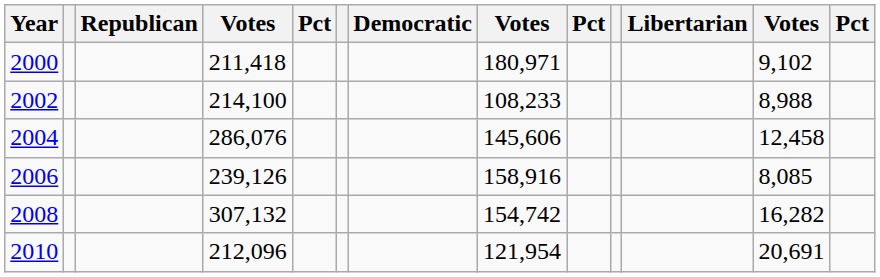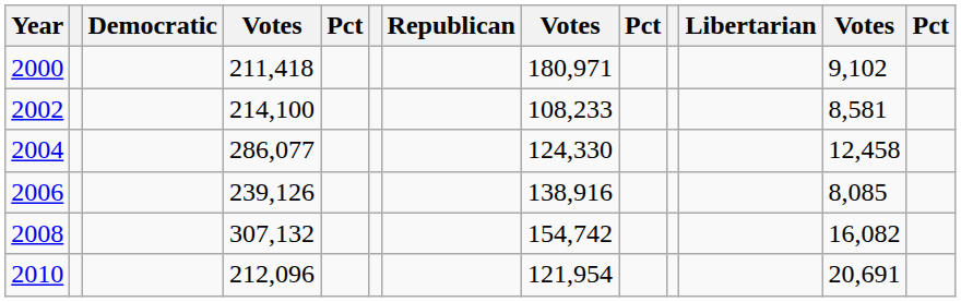 <table class="wikitable">
 <tr>
 <th>Year</th>
 <th></th>
-<th>Republican</th>
+<th>Democratic</th>
 <th>Votes</th>
 <th>Pct</th>
 <th></th>
-<th>Democratic</th>
+<th>Republican</th>
 <th>Votes</th>
 <th>Pct</th>
 <th></th>
 <th>Libertarian</th>
 <th>Votes</th>
 <th>Pct</th>
 </tr>
 <tr>
 <td><a href='#'>2000</a></td>
 <td></td>
 <td></td>
 <td>211,418</td>
 <td></td>
 <td></td>
 <td></td>
 <td>180,971</td>
 <td></td>
 <td></td>
 <td></td>
 <td>9,102</td>
 <td></td>
 </tr>
 <tr>
 <td><a href='#'>2002</a></td>
 <td></td>
 <td></td>
 <td>214,100</td>
 <td></td>
 <td></td>
 <td></td>
 <td>108,233</td>
 <td></td>
 <td></td>
 <td></td>
-<td>8,988</td>
+<td>8,581</td>
 <td></td>
 </tr>
 <tr>
 <td><a href='#'>2004</a></td>
 <td></td>
 <td></td>
-<td>286,076</td>
+<td>286,077</td>
 <td></td>
 <td></td>
 <td></td>
-<td>145,606</td>
+<td>124,330</td>
 <td></td>
 <td></td>
 <td></td>
 <td>12,458</td>
 <td></td>
 </tr>
 <tr>
 <td><a href='#'>2006</a></td>
 <td></td>
 <td></td>
 <td>239,126</td>
 <td></td>
 <td></td>
 <td></td>
-<td>158,916</td>
+<td>138,916</td>
 <td></td>
 <td></td>
 <td></td>
 <td>8,085</td>
 <td></td>
 </tr>
 <tr>
 <td><a href='#'>2008</a></td>
 <td></td>
 <td></td>
 <td>307,132</td>
 <td></td>
 <td></td>
 <td></td>
 <td>154,742</td>
 <td></td>
 <td></td>
 <td></td>
-<td>16,282</td>
+<td>16,082</td>
 <td></td>
 </tr>
 <tr>
 <td><a href='#'>2010</a></td>
 <td></td>
 <td></td>
 <td>212,096</td>
 <td></td>
 <td></td>
 <td></td>
 <td>121,954</td>
 <td></td>
 <td></td>
 <td></td>
 <td>20,691</td>
 <td></td>
 </tr>
 </table>
